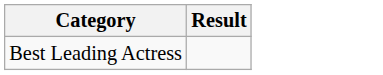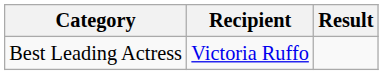 <table class="wikitable">
 <tr>
 <th>Category</th>
+<th>Recipient</th>
 <th>Result</th>
 </tr>
 <tr>
 <td>Best Leading Actress</td>
+<td><a href='#'>Victoria Ruffo</a></td>
 <td></td>
 </tr>
 </table>
